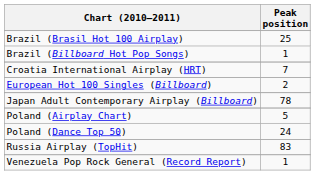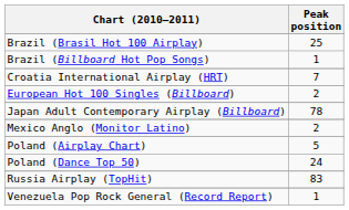 <table class="wikitable sortable plainrowheaders">
 <tr>
 <th>Chart (2010–2011)</th>
 <th>Peak<br>position</th>
 </tr>
 <tr>
 </tr>
 <tr>
 </tr>
 <tr>
 </tr>
 <tr>
 </tr>
 <tr>
 <td>Brazil (<a href='#'>Brasil Hot 100 Airplay</a>)</td>
 <td style="text-align:center;">25</td>
 </tr>
 <tr>
 <td>Brazil (<a href='#'><em>Billboard</em> Hot Pop Songs</a>)</td>
 <td style="text-align:center;">1</td>
 </tr>
 <tr>
 </tr>
 <tr>
 </tr>
 <tr>
 </tr>
 <tr>
 <td>Croatia International Airplay (<a href='#'>HRT</a>)</td>
 <td style="text-align:center;">7</td>
 </tr>
 <tr>
 </tr>
 <tr>
 </tr>
 <tr>
 </tr>
 <tr>
 </tr>
 <tr>
 <td><a href='#'>European Hot 100 Singles</a> (<em><a href='#'>Billboard</a></em>)</td>
 <td style="text-align:center;">2</td>
 </tr>
 <tr>
 </tr>
 <tr>
 </tr>
 <tr>
 </tr>
 <tr>
 </tr>
 <tr>
 </tr>
 <tr>
 </tr>
 <tr>
 </tr>
 <tr>
 </tr>
 <tr>
 </tr>
 <tr>
 <td>Japan Adult Contemporary Airplay (<em><a href='#'>Billboard</a></em>)</td>
 <td style="text-align:center;">78</td>
 </tr>
 <tr>
 </tr>
 <tr>
+<td>Mexico Anglo (<a href='#'>Monitor Latino</a>)</td>
+<td style="text-align:center;">2</td>
+</tr>
+<tr>
 </tr>
 <tr>
 </tr>
 <tr>
 </tr>
 <tr>
 <td>Poland (<a href='#'>Airplay Chart</a>)</td>
 <td style="text-align:center;">5</td>
 </tr>
 <tr>
 <td>Poland (<a href='#'>Dance Top 50</a>)</td>
 <td style="text-align:center;">24</td>
 </tr>
 <tr>
 </tr>
 <tr>
 <td>Russia Airplay (<a href='#'>TopHit</a>)</td>
 <td style="text-align:center;">83</td>
 </tr>
 <tr>
 </tr>
 <tr>
 </tr>
 <tr>
 </tr>
 <tr>
 </tr>
 <tr>
 </tr>
 <tr>
 </tr>
 <tr>
 </tr>
 <tr>
 </tr>
 <tr>
 </tr>
 <tr>
 </tr>
 <tr>
 </tr>
 <tr>
 </tr>
 <tr>
 </tr>
 <tr>
 <td>Venezuela Pop Rock General (<a href='#'>Record Report</a>)</td>
 <td style="text-align:center;">1</td>
 </tr>
 </table>
